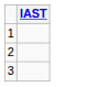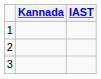 <table class="wikitable">
 <tr>
 <td></td>
+<th><a href='#'>Kannada</a></th>
 <th><a href='#'>IAST</a></th>
 </tr>
 <tr>
 <td>1</td>
 <td></td>
+<td></td>
 </tr>
 <tr>
 <td>2</td>
+<td></td>
 <td></td>
 </tr>
 <tr>
 <td>3</td>
 <td></td>
+<td></td>
 </tr>
 </table>
